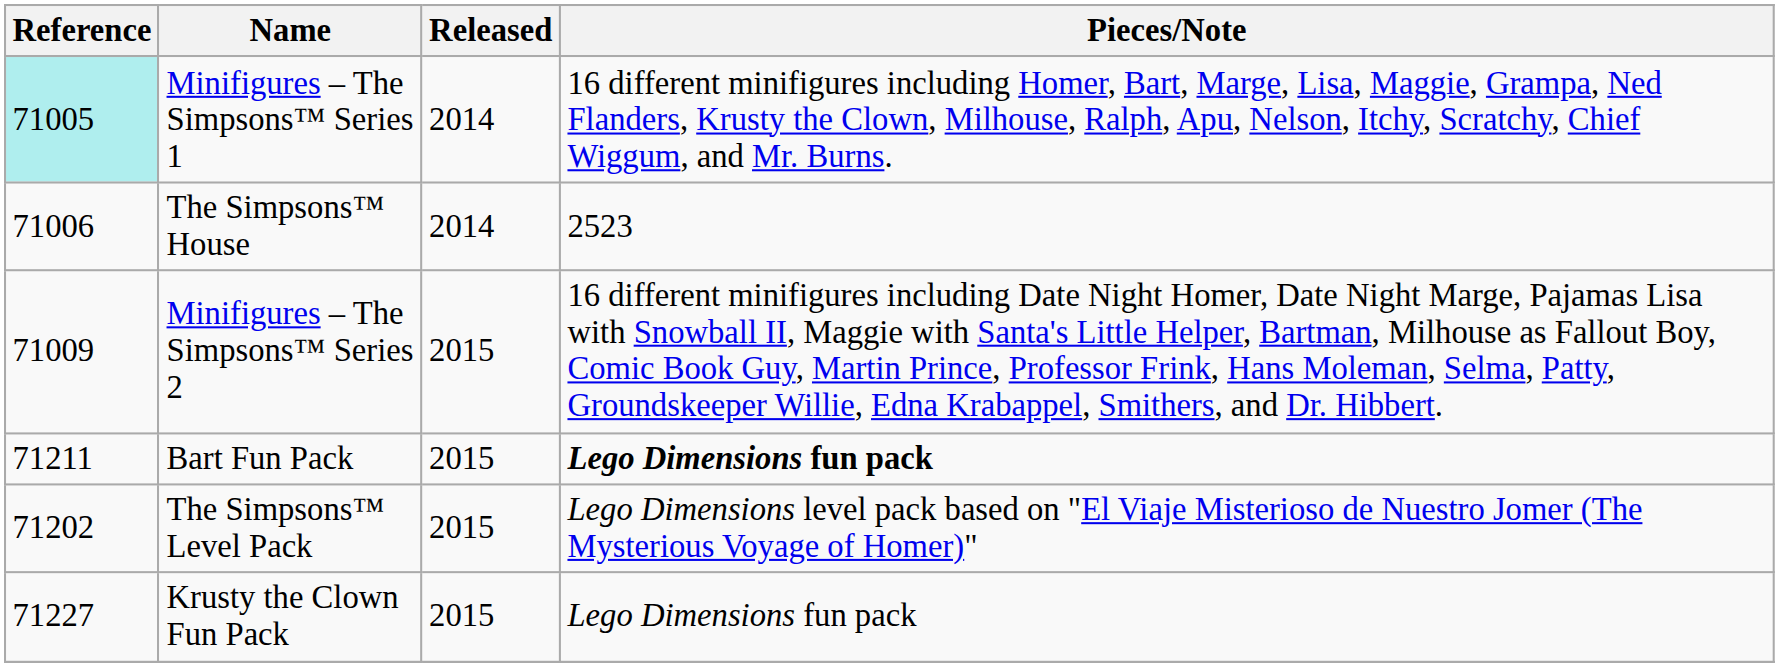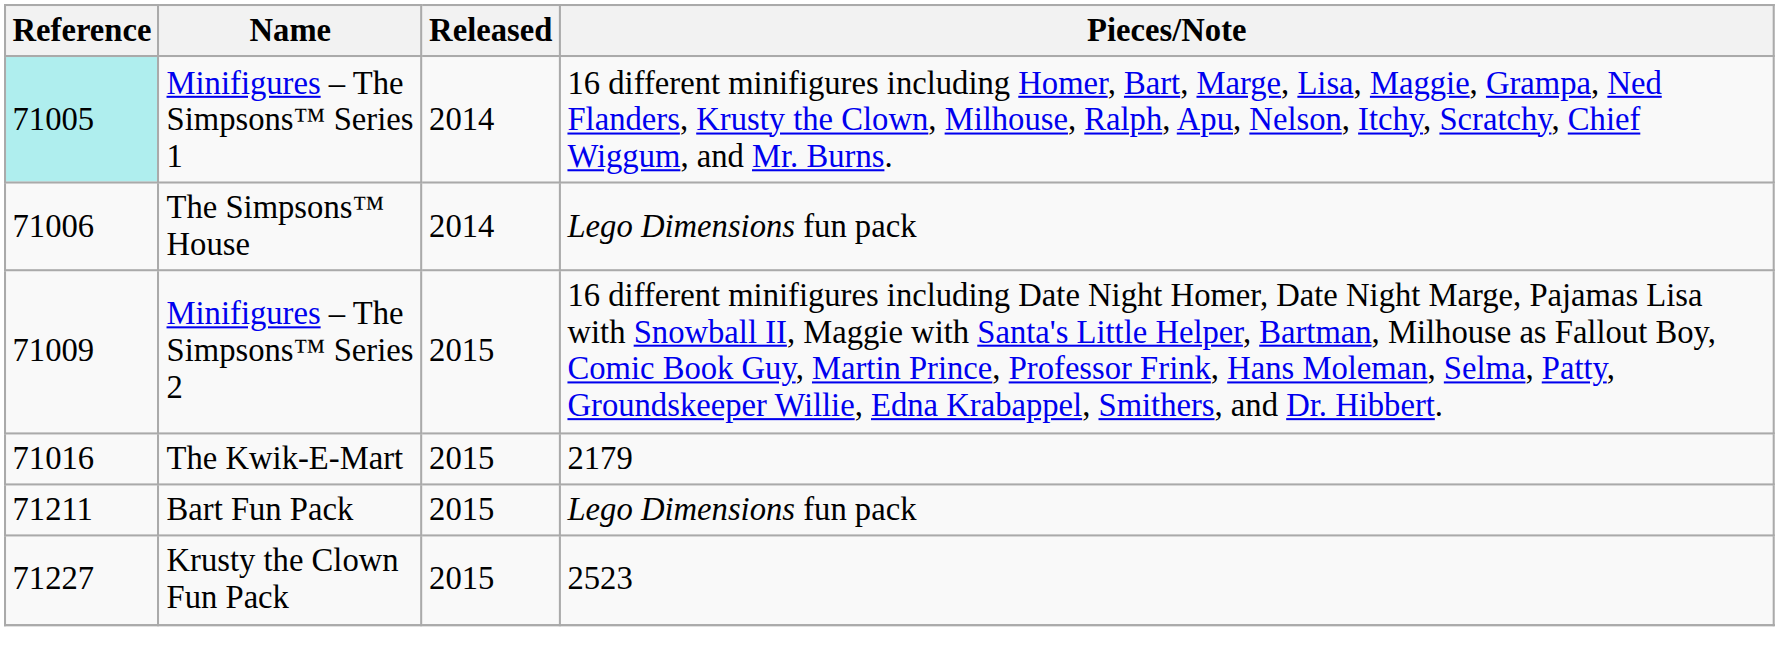 <table class="wikitable" align="center">
 <tr>
 <th>Reference</th>
 <th>Name</th>
 <th>Released</th>
 <th>Pieces/Note</th>
 </tr>
 <tr>
 <td style="background: paleturquoise;">71005</td>
 <td><a href='#'>Minifigures</a> – The Simpsons™ Series 1</td>
 <td>2014</td>
 <td>16 different minifigures including <a href='#'>Homer</a>, <a href='#'>Bart</a>, <a href='#'>Marge</a>, <a href='#'>Lisa</a>, <a href='#'>Maggie</a>, <a href='#'>Grampa</a>, <a href='#'>Ned Flanders</a>, <a href='#'>Krusty the Clown</a>, <a href='#'>Milhouse</a>, <a href='#'>Ralph</a>, <a href='#'>Apu</a>, <a href='#'>Nelson</a>, <a href='#'>Itchy</a>, <a href='#'>Scratchy</a>, <a href='#'>Chief Wiggum</a>, and <a href='#'>Mr. Burns</a>.</td>
 </tr>
 <tr>
 <td>71006</td>
 <td>The Simpsons™ House</td>
 <td>2014</td>
-<td>2523</td>
+<td><em>Lego Dimensions</em> fun pack</td>
 </tr>
 <tr>
 <td>71009</td>
 <td><a href='#'>Minifigures</a> – The Simpsons™ Series 2</td>
 <td>2015</td>
 <td>16 different minifigures including Date Night Homer, Date Night Marge, Pajamas Lisa with <a href='#'>Snowball II</a>, Maggie with <a href='#'>Santa's Little Helper</a>, <a href='#'>Bartman</a>, Milhouse as Fallout Boy, <a href='#'>Comic Book Guy</a>, <a href='#'>Martin Prince</a>, <a href='#'>Professor Frink</a>, <a href='#'>Hans Moleman</a>, <a href='#'>Selma</a>, <a href='#'>Patty</a>, <a href='#'>Groundskeeper Willie</a>, <a href='#'>Edna Krabappel</a>, <a href='#'>Smithers</a>, and <a href='#'>Dr. Hibbert</a>.</td>
 </tr>
 <tr>
+<td>71016</td>
+<td>The Kwik-E-Mart</td>
+<td>2015</td>
+<td>2179</td>
+</tr>
+<tr>
 <td>71211</td>
 <td>Bart Fun Pack</td>
 <td>2015</td>
-<td><strong><em>Lego Dimensions</em> fun pack</strong></td>
-</tr>
-<tr>
-<td>71202</td>
-<td>The Simpsons™ Level Pack</td>
-<td>2015</td>
-<td><em>Lego Dimensions</em> level pack based on "<a href='#'>El Viaje Misterioso de Nuestro Jomer (The Mysterious Voyage of Homer)</a>"</td>
+<td><em>Lego Dimensions</em> fun pack</td>
 </tr>
 <tr>
 <td>71227</td>
 <td>Krusty the Clown Fun Pack</td>
 <td>2015</td>
-<td><em>Lego Dimensions</em> fun pack</td>
+<td>2523</td>
 </tr>
 <tr>
 </tr>
 </table>
